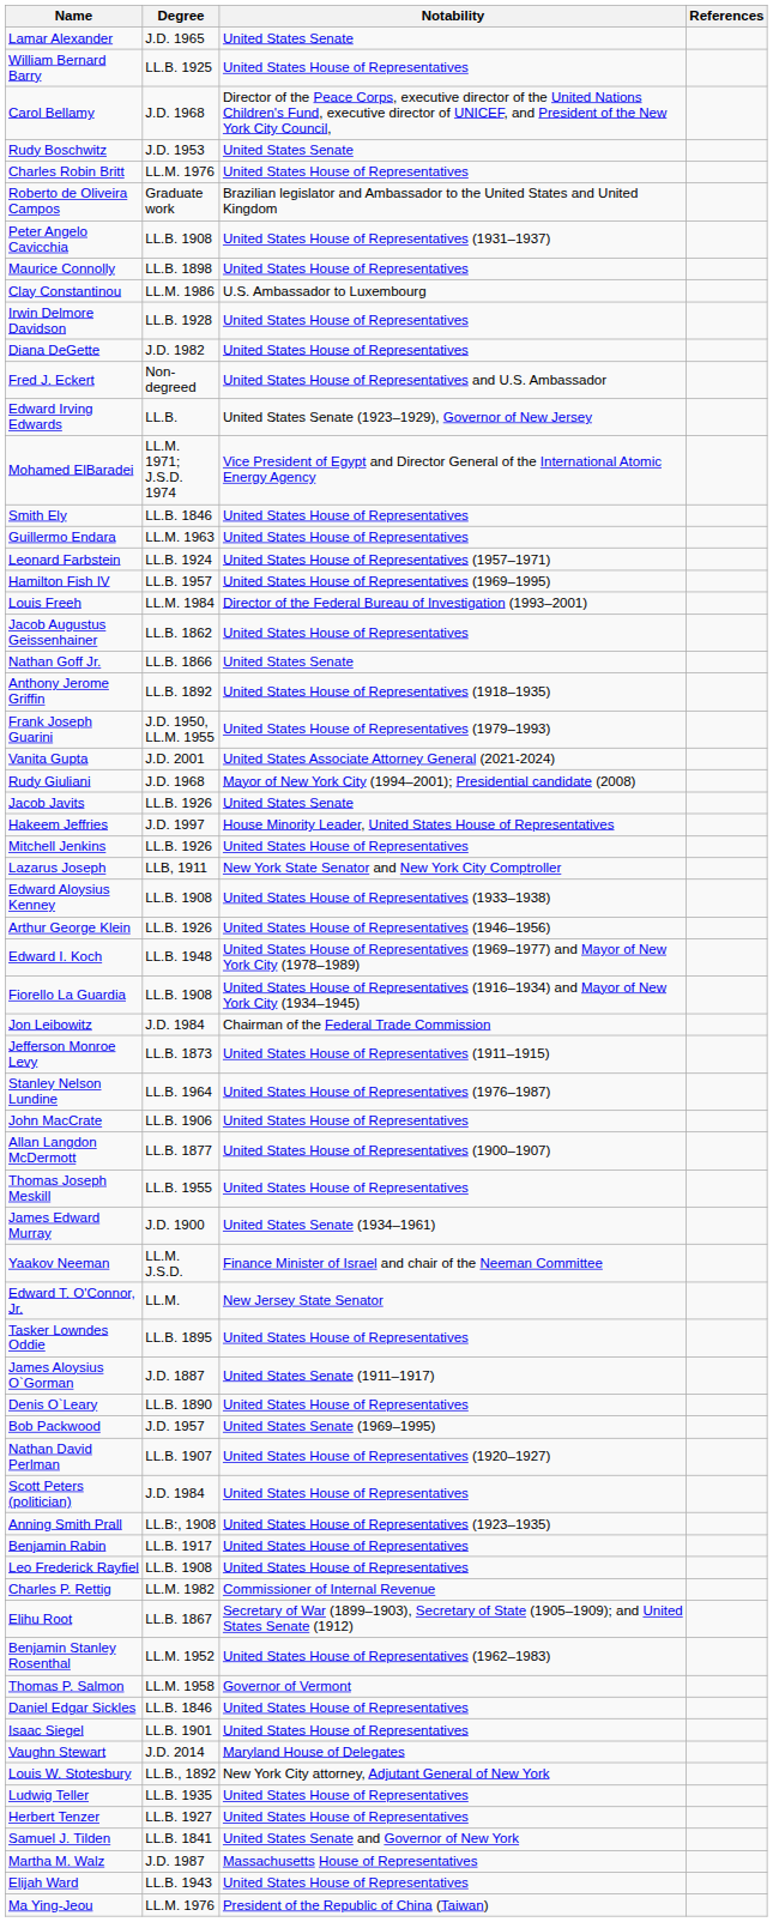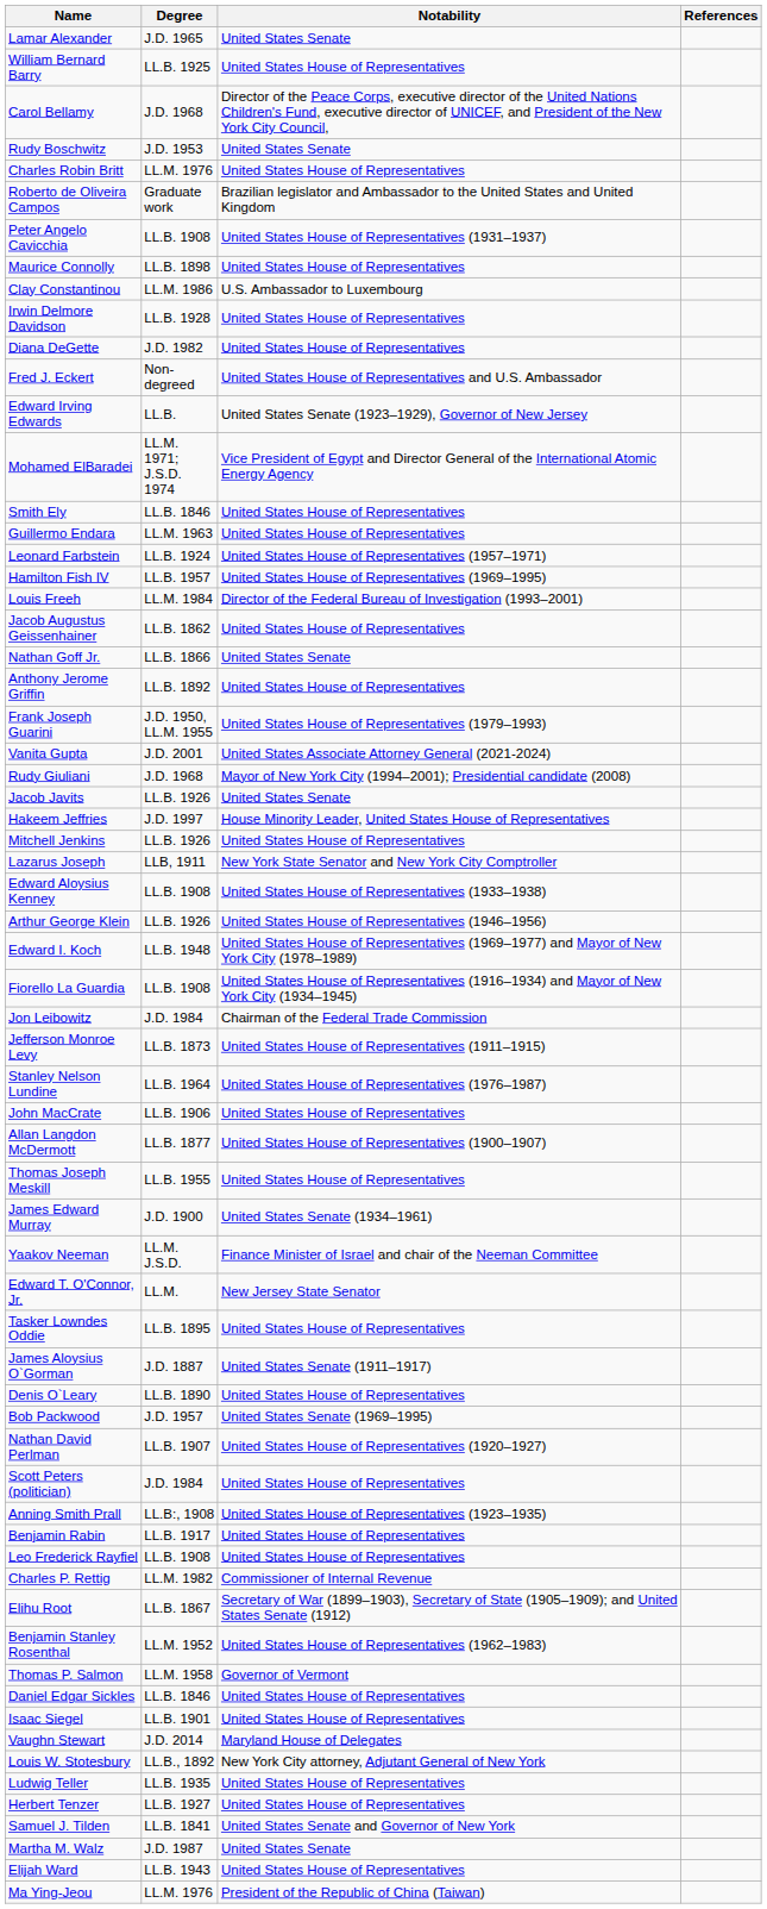 <table class="wikitable" " style="width:100%;">
 <tr>
 <th>Name</th>
 <th>Degree</th>
 <th>Notability</th>
 <th>References</th>
 </tr>
 <tr>
 <td><a href='#'>Lamar Alexander</a></td>
 <td>J.D. 1965</td>
 <td><a href='#'>United States Senate</a></td>
 <td></td>
 </tr>
 <tr>
 <td><a href='#'>William Bernard Barry</a></td>
 <td>LL.B. 1925</td>
 <td><a href='#'>United States House of Representatives</a></td>
 <td></td>
 </tr>
 <tr>
 <td><a href='#'>Carol Bellamy</a></td>
 <td>J.D. 1968</td>
 <td>Director of the <a href='#'>Peace Corps</a>, executive director of the <a href='#'>United Nations Children's Fund</a>, executive director of <a href='#'>UNICEF</a>, and <a href='#'>President of the New York City Council</a>,</td>
 <td></td>
 </tr>
 <tr>
 <td><a href='#'>Rudy Boschwitz</a></td>
 <td>J.D. 1953</td>
 <td><a href='#'>United States Senate</a></td>
 <td></td>
 </tr>
 <tr>
 <td><a href='#'>Charles Robin Britt</a></td>
 <td>LL.M. 1976</td>
 <td><a href='#'>United States House of Representatives</a></td>
 <td></td>
 </tr>
 <tr>
 <td><a href='#'>Roberto de Oliveira Campos</a></td>
 <td>Graduate work</td>
 <td>Brazilian legislator and Ambassador to the United States and United Kingdom</td>
 <td></td>
 </tr>
 <tr>
 <td><a href='#'>Peter Angelo Cavicchia</a></td>
 <td>LL.B. 1908</td>
 <td><a href='#'>United States House of Representatives</a> (1931–1937)</td>
 <td></td>
 </tr>
 <tr>
 <td><a href='#'>Maurice Connolly</a></td>
 <td>LL.B. 1898</td>
 <td><a href='#'>United States House of Representatives</a></td>
 <td></td>
 </tr>
 <tr>
 <td><a href='#'>Clay Constantinou</a></td>
 <td>LL.M. 1986</td>
 <td>U.S. Ambassador to Luxembourg</td>
 <td></td>
 </tr>
 <tr>
 <td><a href='#'>Irwin Delmore Davidson</a></td>
 <td>LL.B. 1928</td>
 <td><a href='#'>United States House of Representatives</a></td>
 <td></td>
 </tr>
 <tr>
 <td><a href='#'>Diana DeGette</a></td>
 <td>J.D. 1982</td>
 <td><a href='#'>United States House of Representatives</a></td>
 <td></td>
 </tr>
 <tr>
 <td><a href='#'>Fred J. Eckert</a></td>
 <td>Non-degreed</td>
 <td><a href='#'>United States House of Representatives</a> and U.S. Ambassador</td>
 <td></td>
 </tr>
 <tr>
 <td><a href='#'>Edward Irving Edwards</a></td>
 <td>LL.B.</td>
 <td>United States Senate (1923–1929), <a href='#'>Governor of New Jersey</a></td>
 <td></td>
 </tr>
 <tr>
 <td><a href='#'>Mohamed ElBaradei</a></td>
 <td>LL.M. 1971;<br>J.S.D. 1974</td>
 <td><a href='#'>Vice President of Egypt</a> and Director General of the <a href='#'>International Atomic Energy Agency</a></td>
 <td></td>
 </tr>
 <tr>
 <td><a href='#'>Smith Ely</a></td>
 <td>LL.B. 1846</td>
 <td><a href='#'>United States House of Representatives</a></td>
 <td></td>
 </tr>
 <tr>
 <td><a href='#'>Guillermo Endara</a></td>
 <td>LL.M. 1963</td>
 <td><a href='#'>United States House of Representatives</a></td>
 <td></td>
 </tr>
 <tr>
 <td><a href='#'>Leonard Farbstein</a></td>
 <td>LL.B. 1924</td>
 <td><a href='#'>United States House of Representatives</a> (1957–1971)</td>
 <td></td>
 </tr>
 <tr>
 <td><a href='#'>Hamilton Fish IV</a></td>
 <td>LL.B. 1957</td>
 <td><a href='#'>United States House of Representatives</a> (1969–1995)</td>
 <td></td>
 </tr>
 <tr>
 <td><a href='#'>Louis Freeh</a></td>
 <td>LL.M. 1984</td>
 <td><a href='#'>Director of the Federal Bureau of Investigation</a> (1993–2001)</td>
 <td></td>
 </tr>
 <tr>
 <td><a href='#'>Jacob Augustus Geissenhainer</a></td>
 <td>LL.B. 1862</td>
 <td><a href='#'>United States House of Representatives</a></td>
 <td></td>
 </tr>
 <tr>
 <td><a href='#'>Nathan Goff Jr.</a></td>
 <td>LL.B. 1866</td>
 <td><a href='#'>United States Senate</a></td>
 <td></td>
 </tr>
 <tr>
 <td><a href='#'>Anthony Jerome Griffin</a></td>
 <td>LL.B. 1892</td>
-<td><a href='#'>United States House of Representatives</a> (1918–1935)</td>
+<td><a href='#'>United States House of Representatives</a></td>
 <td></td>
 </tr>
 <tr>
 <td><a href='#'>Frank Joseph Guarini</a></td>
 <td>J.D. 1950,<br>LL.M. 1955</td>
 <td><a href='#'>United States House of Representatives</a> (1979–1993)</td>
 <td></td>
 </tr>
 <tr>
 <td><a href='#'>Vanita Gupta</a></td>
 <td>J.D. 2001</td>
 <td><a href='#'>United States Associate Attorney General</a> (2021-2024)</td>
 <td></td>
 </tr>
 <tr>
 <td><a href='#'>Rudy Giuliani</a></td>
 <td>J.D. 1968</td>
 <td><a href='#'>Mayor of New York City</a> (1994–2001); <a href='#'>Presidential candidate</a> (2008)</td>
 <td></td>
 </tr>
 <tr>
 <td><a href='#'>Jacob Javits</a></td>
 <td>LL.B. 1926</td>
 <td><a href='#'>United States Senate</a></td>
 <td></td>
 </tr>
 <tr>
 <td><a href='#'>Hakeem Jeffries</a></td>
 <td>J.D. 1997</td>
 <td><a href='#'>House Minority Leader</a>, <a href='#'>United States House of Representatives</a></td>
 <td></td>
 </tr>
 <tr>
 <td><a href='#'>Mitchell Jenkins</a></td>
 <td>LL.B. 1926</td>
 <td><a href='#'>United States House of Representatives</a></td>
 <td></td>
 </tr>
 <tr>
 <td><a href='#'>Lazarus Joseph</a></td>
 <td>LLB, 1911</td>
 <td><a href='#'>New York State Senator</a> and <a href='#'>New York City Comptroller</a></td>
 <td></td>
 </tr>
 <tr>
 <td><a href='#'>Edward Aloysius Kenney</a></td>
 <td>LL.B. 1908</td>
 <td><a href='#'>United States House of Representatives</a> (1933–1938)</td>
 <td></td>
 </tr>
 <tr>
 <td><a href='#'>Arthur George Klein</a></td>
 <td>LL.B. 1926</td>
 <td><a href='#'>United States House of Representatives</a> (1946–1956)</td>
 <td></td>
 </tr>
 <tr>
 <td><a href='#'>Edward I. Koch</a></td>
 <td>LL.B. 1948</td>
 <td><a href='#'>United States House of Representatives</a> (1969–1977) and <a href='#'>Mayor of New York City</a> (1978–1989)</td>
 <td></td>
 </tr>
 <tr>
 <td><a href='#'>Fiorello La Guardia</a></td>
 <td>LL.B. 1908</td>
 <td><a href='#'>United States House of Representatives</a> (1916–1934) and <a href='#'>Mayor of New York City</a> (1934–1945)</td>
 <td></td>
 </tr>
 <tr>
 <td><a href='#'>Jon Leibowitz</a></td>
 <td>J.D. 1984</td>
 <td>Chairman of the <a href='#'>Federal Trade Commission</a></td>
 <td></td>
 </tr>
 <tr>
 <td><a href='#'>Jefferson Monroe Levy</a></td>
 <td>LL.B. 1873</td>
 <td><a href='#'>United States House of Representatives</a> (1911–1915)</td>
 <td></td>
 </tr>
 <tr>
 <td><a href='#'>Stanley Nelson Lundine</a></td>
 <td>LL.B. 1964</td>
 <td><a href='#'>United States House of Representatives</a> (1976–1987)</td>
 <td></td>
 </tr>
 <tr>
 <td><a href='#'>John MacCrate</a></td>
 <td>LL.B. 1906</td>
 <td><a href='#'>United States House of Representatives</a></td>
 <td></td>
 </tr>
 <tr>
 <td><a href='#'>Allan Langdon McDermott</a></td>
 <td>LL.B. 1877</td>
 <td><a href='#'>United States House of Representatives</a> (1900–1907)</td>
 <td></td>
 </tr>
 <tr>
 <td><a href='#'>Thomas Joseph Meskill</a></td>
 <td>LL.B. 1955</td>
 <td><a href='#'>United States House of Representatives</a></td>
 <td></td>
 </tr>
 <tr>
 <td><a href='#'>James Edward Murray</a></td>
 <td>J.D. 1900</td>
 <td><a href='#'>United States Senate</a> (1934–1961)</td>
 <td></td>
 </tr>
 <tr>
 <td><a href='#'>Yaakov Neeman</a></td>
 <td>LL.M. J.S.D.</td>
 <td><a href='#'>Finance Minister of Israel</a> and chair of the <a href='#'>Neeman Committee</a></td>
 <td></td>
 </tr>
 <tr>
 <td><a href='#'>Edward T. O'Connor, Jr.</a></td>
 <td>LL.M.</td>
 <td><a href='#'>New Jersey State Senator</a></td>
 <td></td>
 </tr>
 <tr>
 <td><a href='#'>Tasker Lowndes Oddie</a></td>
 <td>LL.B. 1895</td>
 <td><a href='#'>United States House of Representatives</a></td>
 <td></td>
 </tr>
 <tr>
 <td><a href='#'>James Aloysius O`Gorman</a></td>
 <td>J.D. 1887</td>
 <td><a href='#'>United States Senate</a> (1911–1917)</td>
 <td></td>
 </tr>
 <tr>
 <td><a href='#'>Denis O`Leary</a></td>
 <td>LL.B. 1890</td>
 <td><a href='#'>United States House of Representatives</a></td>
 <td></td>
 </tr>
 <tr>
 <td><a href='#'>Bob Packwood</a></td>
 <td>J.D. 1957</td>
 <td><a href='#'>United States Senate</a> (1969–1995)</td>
 <td></td>
 </tr>
 <tr>
 <td><a href='#'>Nathan David Perlman</a></td>
 <td>LL.B. 1907</td>
 <td><a href='#'>United States House of Representatives</a> (1920–1927)</td>
 <td></td>
 </tr>
 <tr>
 <td><a href='#'>Scott Peters (politician)</a></td>
 <td>J.D. 1984</td>
 <td><a href='#'>United States House of Representatives</a></td>
 <td></td>
 </tr>
 <tr>
 <td><a href='#'>Anning Smith Prall</a></td>
 <td>LL.B:, 1908</td>
 <td><a href='#'>United States House of Representatives</a> (1923–1935)</td>
 <td></td>
 </tr>
 <tr>
 <td><a href='#'>Benjamin Rabin</a></td>
 <td>LL.B. 1917</td>
 <td><a href='#'>United States House of Representatives</a></td>
 <td></td>
 </tr>
 <tr>
 <td><a href='#'>Leo Frederick Rayfiel</a></td>
 <td>LL.B. 1908</td>
 <td><a href='#'>United States House of Representatives</a></td>
 <td></td>
 </tr>
 <tr>
 <td><a href='#'>Charles P. Rettig</a></td>
 <td>LL.M. 1982</td>
 <td><a href='#'>Commissioner of Internal Revenue</a></td>
 <td></td>
 </tr>
 <tr>
 <td><a href='#'>Elihu Root</a></td>
 <td>LL.B. 1867</td>
 <td><a href='#'>Secretary of War</a> (1899–1903), <a href='#'>Secretary of State</a> (1905–1909); and <a href='#'>United States Senate</a> (1912)</td>
 <td></td>
 </tr>
 <tr>
 <td><a href='#'>Benjamin Stanley Rosenthal</a></td>
 <td>LL.M. 1952</td>
 <td><a href='#'>United States House of Representatives</a> (1962–1983)</td>
 <td></td>
 </tr>
 <tr>
 <td><a href='#'>Thomas P. Salmon</a></td>
 <td>LL.M. 1958</td>
 <td><a href='#'>Governor of Vermont</a></td>
 <td></td>
 </tr>
 <tr>
 <td><a href='#'>Daniel Edgar Sickles</a></td>
 <td>LL.B. 1846</td>
 <td><a href='#'>United States House of Representatives</a></td>
 <td></td>
 </tr>
 <tr>
 <td><a href='#'>Isaac Siegel</a></td>
 <td>LL.B. 1901</td>
 <td><a href='#'>United States House of Representatives</a></td>
 <td></td>
 </tr>
 <tr>
 <td><a href='#'>Vaughn Stewart</a></td>
 <td>J.D. 2014</td>
 <td><a href='#'>Maryland House of Delegates</a></td>
 <td></td>
 </tr>
 <tr>
 <td><a href='#'>Louis W. Stotesbury</a></td>
 <td>LL.B., 1892</td>
 <td>New York City attorney, <a href='#'>Adjutant General of New York</a></td>
 <td></td>
 </tr>
 <tr>
 <td><a href='#'>Ludwig Teller</a></td>
 <td>LL.B. 1935</td>
 <td><a href='#'>United States House of Representatives</a></td>
 <td></td>
 </tr>
 <tr>
 <td><a href='#'>Herbert Tenzer</a></td>
 <td>LL.B. 1927</td>
 <td><a href='#'>United States House of Representatives</a></td>
 <td></td>
 </tr>
 <tr>
 <td><a href='#'>Samuel J. Tilden</a></td>
 <td>LL.B. 1841</td>
 <td><a href='#'>United States Senate</a> and <a href='#'>Governor of New York</a></td>
 <td></td>
 </tr>
 <tr>
 <td><a href='#'>Martha M. Walz</a></td>
 <td>J.D. 1987</td>
-<td><a href='#'>Massachusetts</a> <a href='#'>House of Representatives</a></td>
+<td><a href='#'>United States Senate</a></td>
 <td></td>
 </tr>
 <tr>
 <td><a href='#'>Elijah Ward</a></td>
 <td>LL.B. 1943</td>
 <td><a href='#'>United States House of Representatives</a></td>
 <td></td>
 </tr>
 <tr>
 <td><a href='#'>Ma Ying-Jeou</a></td>
 <td>LL.M. 1976</td>
 <td><a href='#'>President of the Republic of China</a> (<a href='#'>Taiwan</a>)</td>
 <td></td>
 </tr>
 </table>
